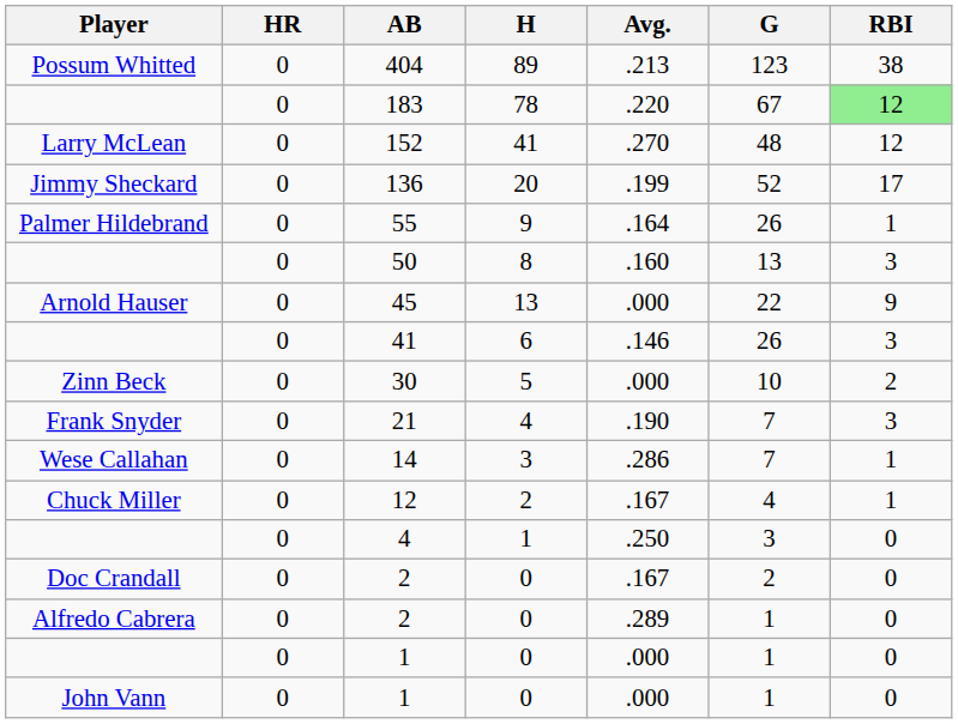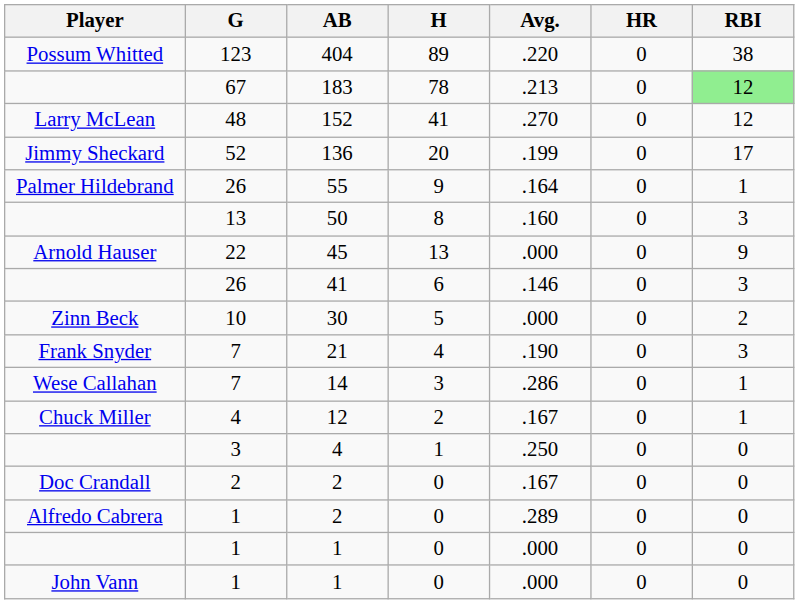 <table class="wikitable sortable">
 <tr>
 <th bgcolor="#DDDDFF" width="16%">Player</th>
-<th bgcolor="#DDDDFF" width="9%">HR</th>
+<th bgcolor="#DDDDFF" width="9%">G</th>
 <th bgcolor="#DDDDFF" width="9%">AB</th>
 <th bgcolor="#DDDDFF" width="9%">H</th>
 <th bgcolor="#DDDDFF" width="9%">Avg.</th>
-<th bgcolor="#DDDDFF" width="9%">G</th>
+<th bgcolor="#DDDDFF" width="9%">HR</th>
 <th bgcolor="#DDDDFF" width="9%">RBI</th>
 </tr>
 <tr align="center">
 <td><a href='#'>Possum Whitted</a></td>
-<td>0</td>
+<td>123</td>
 <td>404</td>
 <td>89</td>
-<td>.213</td>
-<td>123</td>
+<td>.220</td>
+<td>0</td>
 <td>38</td>
 </tr>
 <tr align=center>
 <td></td>
-<td>0</td>
+<td>67</td>
 <td>183</td>
 <td>78</td>
-<td>.220</td>
-<td>67</td>
+<td>.213</td>
+<td>0</td>
 <td style="background: lightgreen;">12</td>
 </tr>
 <tr align="center">
 <td><a href='#'>Larry McLean</a></td>
-<td>0</td>
+<td>48</td>
 <td>152</td>
 <td>41</td>
 <td>.270</td>
-<td>48</td>
+<td>0</td>
 <td>12</td>
 </tr>
 <tr align=center>
 <td><a href='#'>Jimmy Sheckard</a></td>
-<td>0</td>
+<td>52</td>
 <td>136</td>
 <td>20</td>
 <td>.199</td>
-<td>52</td>
+<td>0</td>
 <td>17</td>
 </tr>
 <tr align=center>
 <td><a href='#'>Palmer Hildebrand</a></td>
-<td>0</td>
+<td>26</td>
 <td>55</td>
 <td>9</td>
 <td>.164</td>
-<td>26</td>
+<td>0</td>
 <td>1</td>
 </tr>
 <tr align=center>
 <td></td>
-<td>0</td>
+<td>13</td>
 <td>50</td>
 <td>8</td>
 <td>.160</td>
-<td>13</td>
+<td>0</td>
 <td>3</td>
 </tr>
 <tr align="center">
 <td><a href='#'>Arnold Hauser</a></td>
-<td>0</td>
+<td>22</td>
 <td>45</td>
 <td>13</td>
 <td>.000</td>
-<td>22</td>
+<td>0</td>
 <td>9</td>
 </tr>
 <tr align=center>
 <td></td>
-<td>0</td>
+<td>26</td>
 <td>41</td>
 <td>6</td>
 <td>.146</td>
-<td>26</td>
+<td>0</td>
 <td>3</td>
 </tr>
 <tr align="center">
 <td><a href='#'>Zinn Beck</a></td>
-<td>0</td>
+<td>10</td>
 <td>30</td>
 <td>5</td>
 <td>.000</td>
-<td>10</td>
+<td>0</td>
 <td>2</td>
 </tr>
 <tr align=center>
 <td><a href='#'>Frank Snyder</a></td>
-<td>0</td>
+<td>7</td>
 <td>21</td>
 <td>4</td>
 <td>.190</td>
-<td>7</td>
+<td>0</td>
 <td>3</td>
 </tr>
 <tr align=center>
 <td><a href='#'>Wese Callahan</a></td>
-<td>0</td>
+<td>7</td>
 <td>14</td>
 <td>3</td>
 <td>.286</td>
-<td>7</td>
+<td>0</td>
 <td>1</td>
 </tr>
 <tr align=center>
 <td><a href='#'>Chuck Miller</a></td>
-<td>0</td>
+<td>4</td>
 <td>12</td>
 <td>2</td>
 <td>.167</td>
-<td>4</td>
+<td>0</td>
 <td>1</td>
 </tr>
 <tr align=center>
 <td></td>
-<td>0</td>
+<td>3</td>
 <td>4</td>
 <td>1</td>
 <td>.250</td>
-<td>3</td>
+<td>0</td>
 <td>0</td>
 </tr>
 <tr align="center">
 <td><a href='#'>Doc Crandall</a></td>
-<td>0</td>
+<td>2</td>
 <td>2</td>
 <td>0</td>
 <td>.167</td>
-<td>2</td>
+<td>0</td>
 <td>0</td>
 </tr>
 <tr align=center>
 <td><a href='#'>Alfredo Cabrera</a></td>
-<td>0</td>
+<td>1</td>
 <td>2</td>
 <td>0</td>
 <td>.289</td>
-<td>1</td>
+<td>0</td>
 <td>0</td>
 </tr>
 <tr align=center>
 <td></td>
-<td>0</td>
+<td>1</td>
 <td>1</td>
 <td>0</td>
 <td>.000</td>
-<td>1</td>
+<td>0</td>
 <td>0</td>
 </tr>
 <tr align="center">
 <td><a href='#'>John Vann</a></td>
-<td>0</td>
+<td>1</td>
 <td>1</td>
 <td>0</td>
 <td>.000</td>
-<td>1</td>
+<td>0</td>
 <td>0</td>
 </tr>
 </table>
